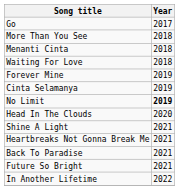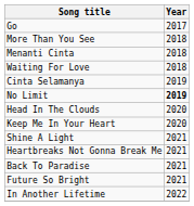 <table class="wikitable">
 <tr>
 <th>Song title</th>
 <th>Year</th>
 </tr>
 <tr>
 <td>Go</td>
 <td>2017</td>
 </tr>
 <tr>
 <td>More Than You See</td>
 <td>2018</td>
 </tr>
 <tr>
 <td>Menanti Cinta</td>
 <td>2018</td>
 </tr>
 <tr>
 <td>Waiting For Love</td>
 <td>2018</td>
 </tr>
 <tr>
-<td>Forever Mine</td>
-<td>2019</td>
-</tr>
-<tr>
 <td>Cinta Selamanya</td>
 <td>2019</td>
 </tr>
 <tr>
 <td>No Limit</td>
 <td><strong>2019</strong></td>
 </tr>
 <tr>
 <td>Head In The Clouds</td>
+<td>2020</td>
+</tr>
+<tr>
+<td>Keep Me In Your Heart</td>
 <td>2020</td>
 </tr>
 <tr>
 <td>Shine A Light</td>
 <td>2021</td>
 </tr>
 <tr>
 <td>Heartbreaks Not Gonna Break Me</td>
 <td>2021</td>
 </tr>
 <tr>
 <td>Back To Paradise</td>
 <td>2021</td>
 </tr>
 <tr>
 <td>Future So Bright</td>
 <td>2021</td>
 </tr>
 <tr>
 <td>In Another Lifetime</td>
 <td>2022</td>
 </tr>
 <tr>
 </tr>
 </table>
